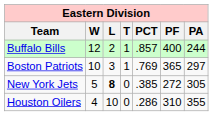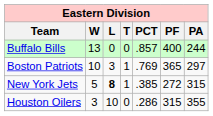 <table class="wikitable" style="text-align:center">
 <tr bgcolor="#ffcbcb">
 <td colspan="7" align="center"><strong>Eastern Division</strong></td>
 </tr>
 <tr bgcolor="#efefef">
 <th>Team</th>
 <th>W</th>
 <th>L</th>
 <th>T</th>
 <th>PCT</th>
 <th>PF</th>
 <th>PA</th>
 </tr>
 <tr style="background:#ccffcc">
 <td align="left"><a href='#'>Buffalo Bills</a></td>
-<td>12</td>
-<td>2</td>
-<td>1</td>
+<td>13</td>
+<td>0</td>
+<td>0</td>
 <td>.857</td>
 <td>400</td>
 <td>244</td>
 </tr>
 <tr>
 <td align="left"><a href='#'>Boston Patriots</a></td>
 <td>10</td>
 <td>3</td>
 <td>1</td>
 <td>.769</td>
 <td>365</td>
 <td>297</td>
 </tr>
 <tr>
 <td align="left"><a href='#'>New York Jets</a></td>
 <td>5</td>
 <td><strong>8</strong></td>
-<td>0</td>
+<td>1</td>
 <td>.385</td>
 <td>272</td>
-<td>305</td>
+<td>315</td>
 </tr>
 <tr>
 <td align="left"><a href='#'>Houston Oilers</a></td>
-<td>4</td>
+<td>3</td>
 <td>10</td>
 <td>0</td>
 <td>.286</td>
-<td>310</td>
+<td>315</td>
 <td>355</td>
 </tr>
 </table>
